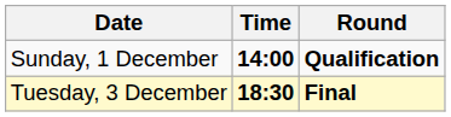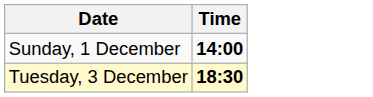 <table class="wikitable">
 <tr>
 <th>Date</th>
 <th>Time</th>
-<th>Round</th>
 </tr>
 <tr>
 <td>Sunday, 1 December</td>
 <td><strong>14:00</strong></td>
-<td><strong>Qualification</strong></td>
 </tr>
 <tr>
 <td style=background:lemonchiffon>Tuesday, 3 December</td>
 <td style=background:lemonchiffon><strong>18:30</strong></td>
-<td style=background:lemonchiffon><strong>Final</strong></td>
 </tr>
 </table>
